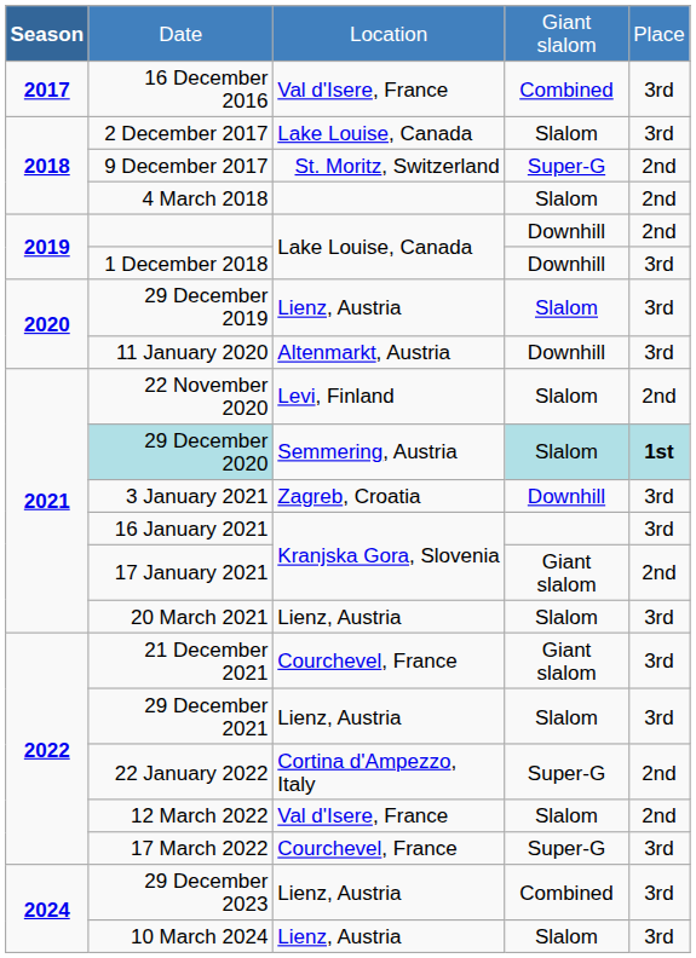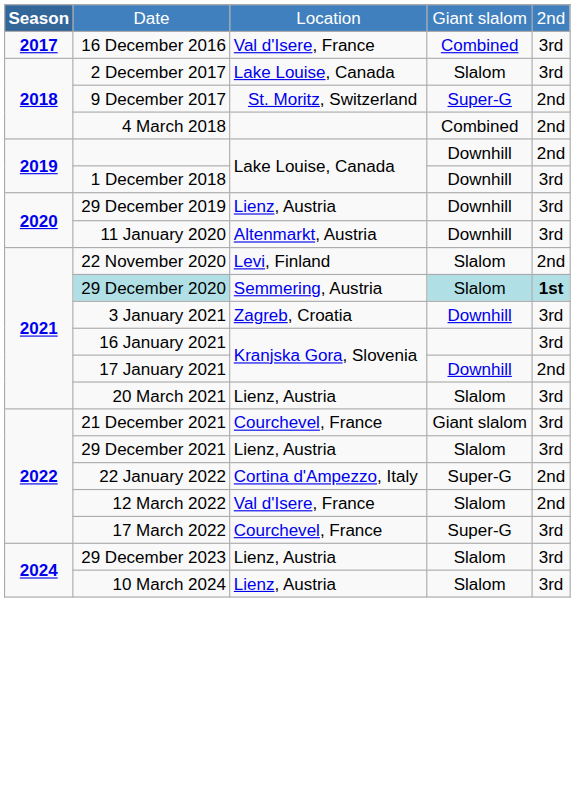 <table class="wikitable"  style="font-size:95%; text-align:center; border:gray solid 1px; width:40%;">
 <tr style="background:#369; color:white;">
 <td rowspan="2" colspan="1" width="5%"><strong>Season</strong></td>
 </tr>
 <tr style="background-color:#4180be; color:white;">
 <td>Date</td>
 <td>Location</td>
 <td>Giant slalom</td>
-<td>Place</td>
+<td>2nd</td>
 </tr>
 <tr>
 <td><strong><a href='#'>2017</a></strong></td>
 <td style="text-align:right;">16 December 2016</td>
 <td style="text-align:left;"> <a href='#'>Val d'Isere</a>, France</td>
 <td><a href='#'>Combined</a></td>
 <td>3rd</td>
 </tr>
 <tr>
 <td rowspan=3><strong><a href='#'>2018</a></strong></td>
 <td style="text-align:right;">2 December 2017</td>
 <td style="text-align:left;"> <a href='#'>Lake Louise</a>, Canada</td>
 <td>Slalom</td>
 <td>3rd</td>
 </tr>
 <tr>
 <td style="text-align:right;">9 December 2017</td>
 <td align=left>   <a href='#'>St. Moritz</a>, Switzerland</td>
 <td><a href='#'>Super-G</a></td>
 <td>2nd</td>
 </tr>
 <tr>
 <td style="text-align:right;">4 March 2018</td>
 <td align=left></td>
-<td>Slalom</td>
+<td>Combined</td>
 <td>2nd</td>
 </tr>
 <tr>
 <td rowspan=2><strong><a href='#'>2019</a></strong></td>
 <td style="text-align:right;"></td>
 <td rowspan=2 style="text-align:left;"> Lake Louise, Canada</td>
 <td>Downhill</td>
 <td>2nd</td>
 </tr>
 <tr>
 <td style="text-align:right;">1 December 2018</td>
 <td>Downhill</td>
 <td>3rd</td>
 </tr>
 <tr>
 <td rowspan=2><strong><a href='#'>2020</a></strong></td>
 <td align=right>29 December 2019</td>
 <td align=left> <a href='#'>Lienz</a>, Austria</td>
-<td><a href='#'>Slalom</a></td>
+<td>Downhill</td>
 <td>3rd</td>
 </tr>
 <tr>
 <td align=right>11 January 2020</td>
 <td align=left> <a href='#'>Altenmarkt</a>, Austria</td>
 <td>Downhill</td>
 <td>3rd</td>
 </tr>
 <tr>
 <td rowspan=6><strong><a href='#'>2021</a></strong></td>
 <td align=right>22 November 2020</td>
 <td align=left> <a href='#'>Levi</a>, Finland</td>
 <td>Slalom</td>
 <td>2nd</td>
 </tr>
 <tr>
 <td align=right bgcolor="#BOEOE6">29 December 2020</td>
 <td align=left> <a href='#'>Semmering</a>, Austria</td>
 <td bgcolor="#BOEOE6">Slalom</td>
 <td bgcolor="#BOEOE6"><strong>1st</strong></td>
 </tr>
 <tr>
 <td align=right>3 January 2021</td>
 <td align=left> <a href='#'>Zagreb</a>, Croatia</td>
 <td><a href='#'>Downhill</a></td>
 <td>3rd</td>
 </tr>
 <tr>
 <td align=right>16 January 2021</td>
 <td rowspan=2 align=left> <a href='#'>Kranjska Gora</a>, Slovenia</td>
 <td></td>
 <td>3rd</td>
 </tr>
 <tr>
 <td align=right>17 January 2021</td>
-<td>Giant slalom</td>
+<td><a href='#'>Downhill</a></td>
 <td>2nd</td>
 </tr>
 <tr>
 <td align=right>20 March 2021</td>
 <td align=left> Lienz, Austria</td>
 <td>Slalom</td>
 <td>3rd</td>
 </tr>
 <tr>
 <td rowspan=5><strong><a href='#'>2022</a></strong></td>
 <td align=right>21 December 2021</td>
 <td align=left> <a href='#'>Courchevel</a>, France</td>
 <td>Giant slalom</td>
 <td>3rd</td>
 </tr>
 <tr>
 <td align=right>29 December 2021</td>
 <td align=left> Lienz, Austria</td>
 <td>Slalom</td>
 <td>3rd</td>
 </tr>
 <tr>
 <td style="text-align:right;">22 January 2022</td>
 <td align=left> <a href='#'>Cortina d'Ampezzo</a>, Italy</td>
 <td>Super-G</td>
 <td>2nd</td>
 </tr>
 <tr>
 <td style="text-align:right;">12 March 2022</td>
 <td style="text-align:left;"> <a href='#'>Val d'Isere</a>, France</td>
 <td>Slalom</td>
 <td>2nd</td>
 </tr>
 <tr>
 <td style="text-align:right;">17 March 2022</td>
 <td align=left> <a href='#'>Courchevel</a>, France</td>
 <td>Super-G</td>
 <td>3rd</td>
 </tr>
 <tr>
 <td rowspan=2><strong><a href='#'>2024</a></strong></td>
 <td align=right>29 December 2023</td>
 <td align=left> Lienz, Austria</td>
-<td>Combined</td>
+<td>Slalom</td>
 <td>3rd</td>
 </tr>
 <tr>
 <td style="text-align:right;">10 March 2024</td>
 <td align=left> <a href='#'>Lienz</a>, Austria</td>
 <td>Slalom</td>
 <td>3rd</td>
 </tr>
 </table>
